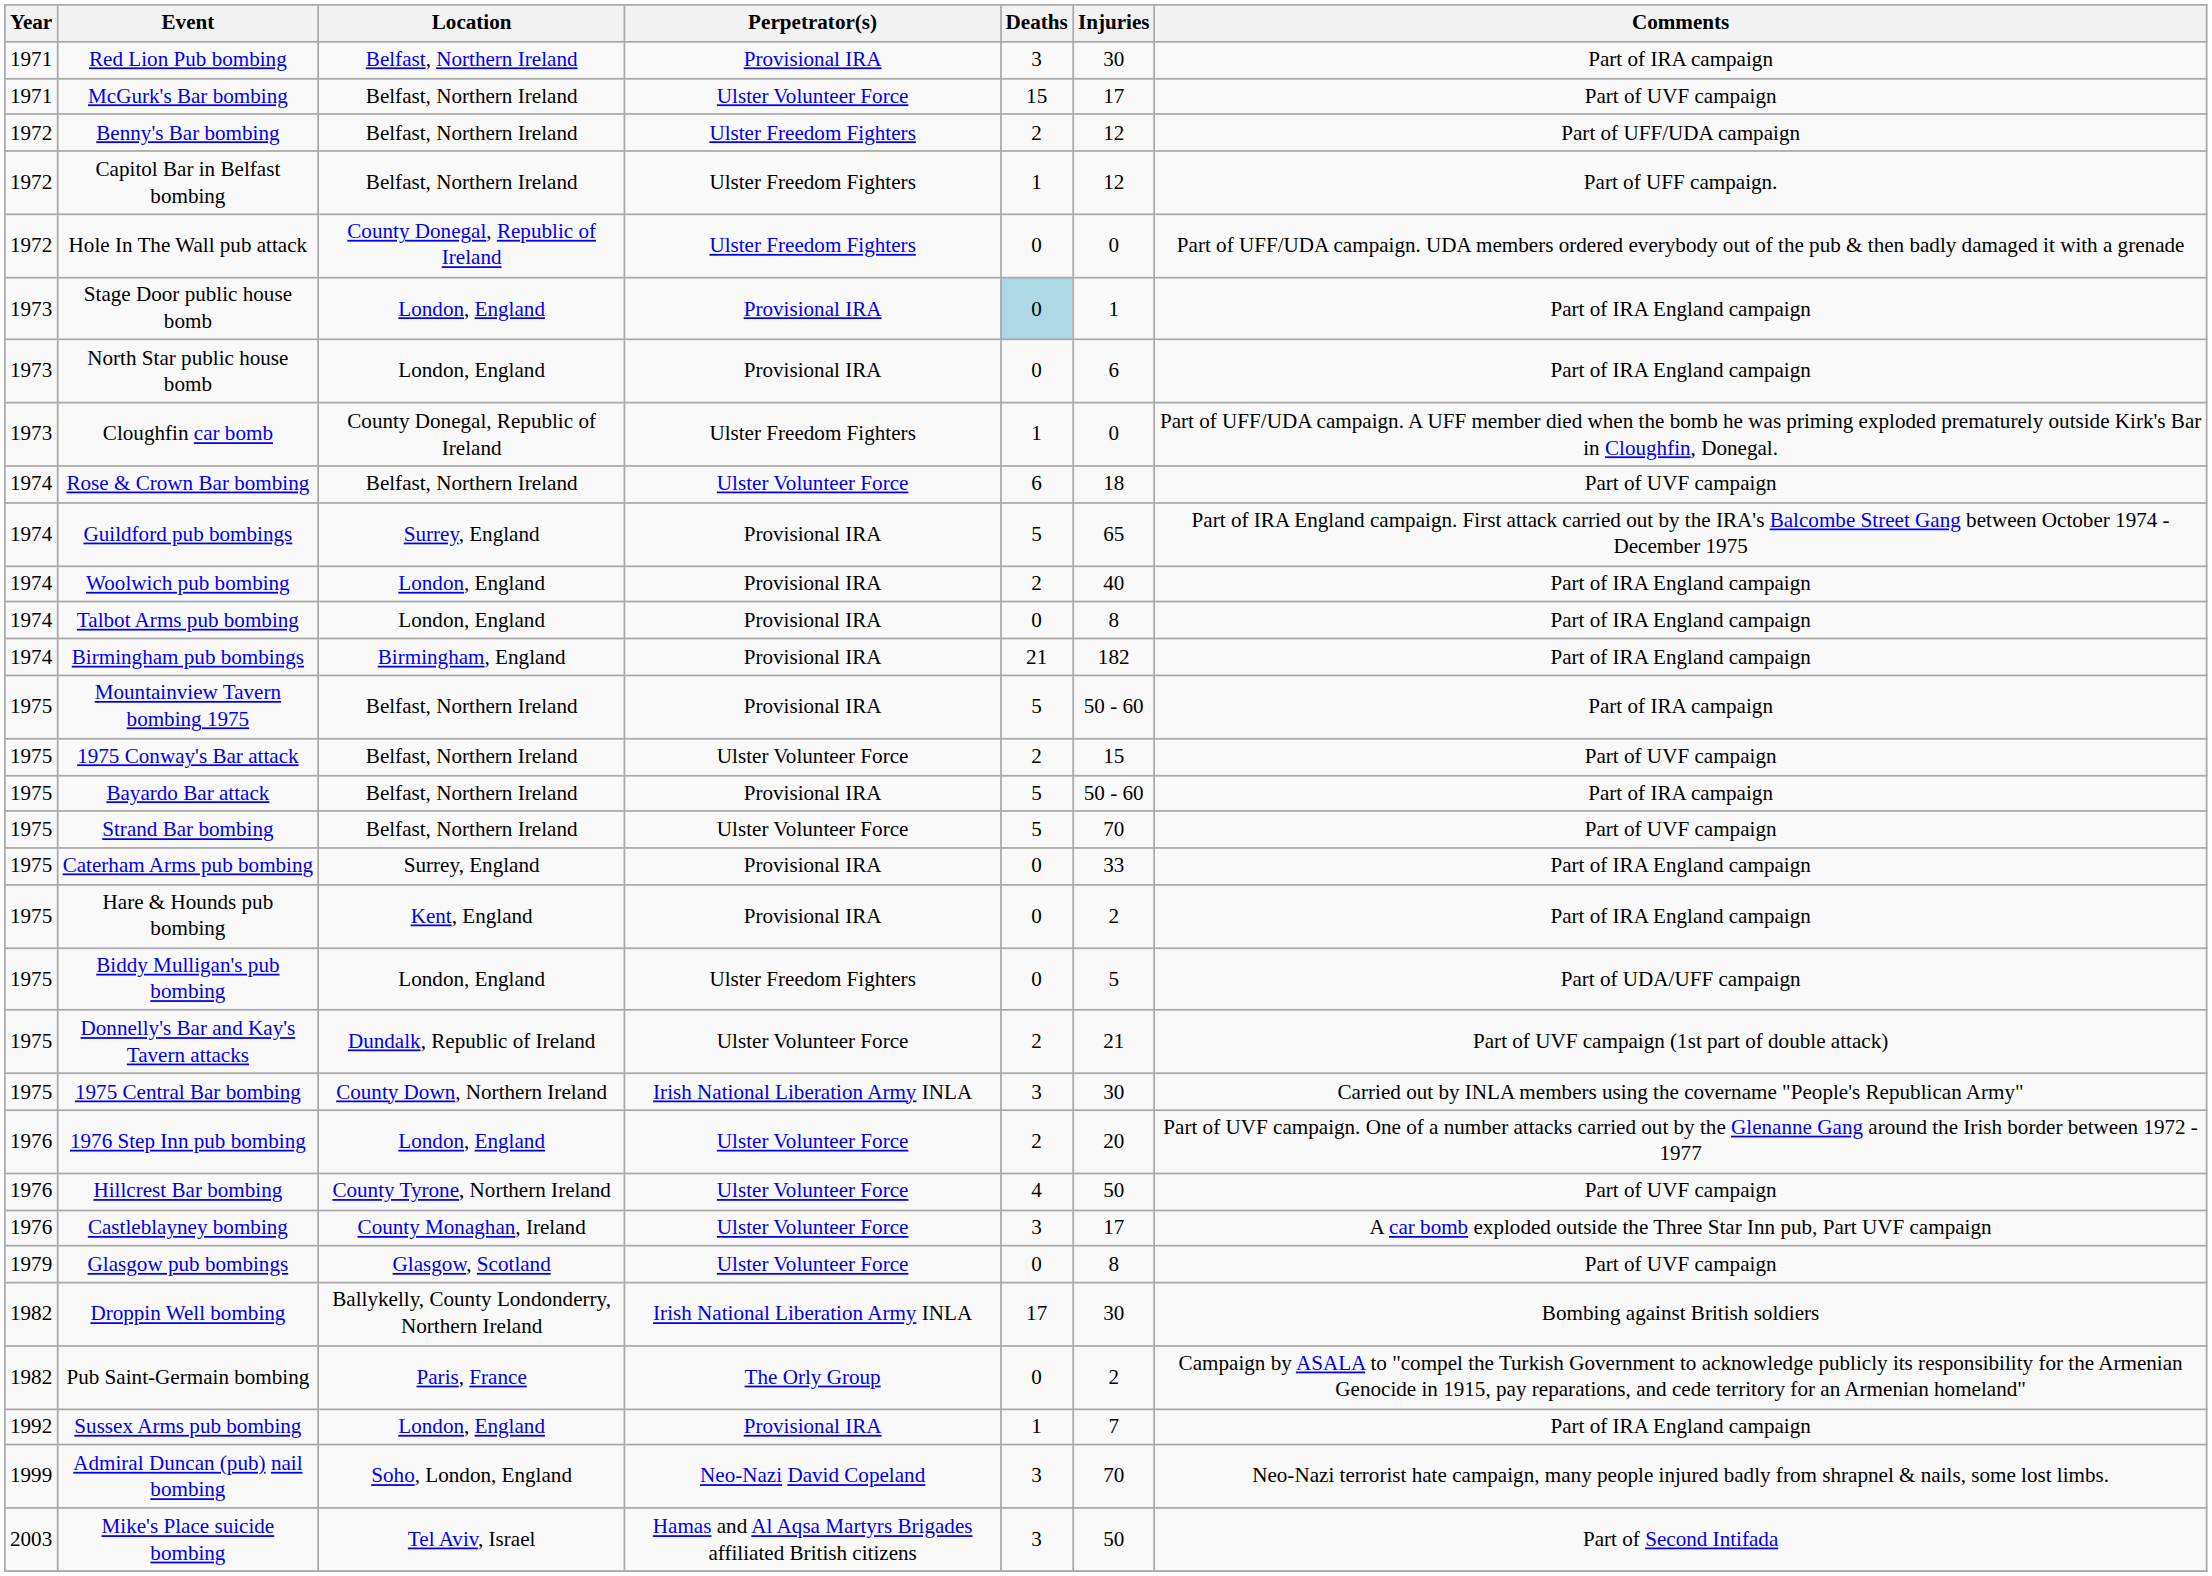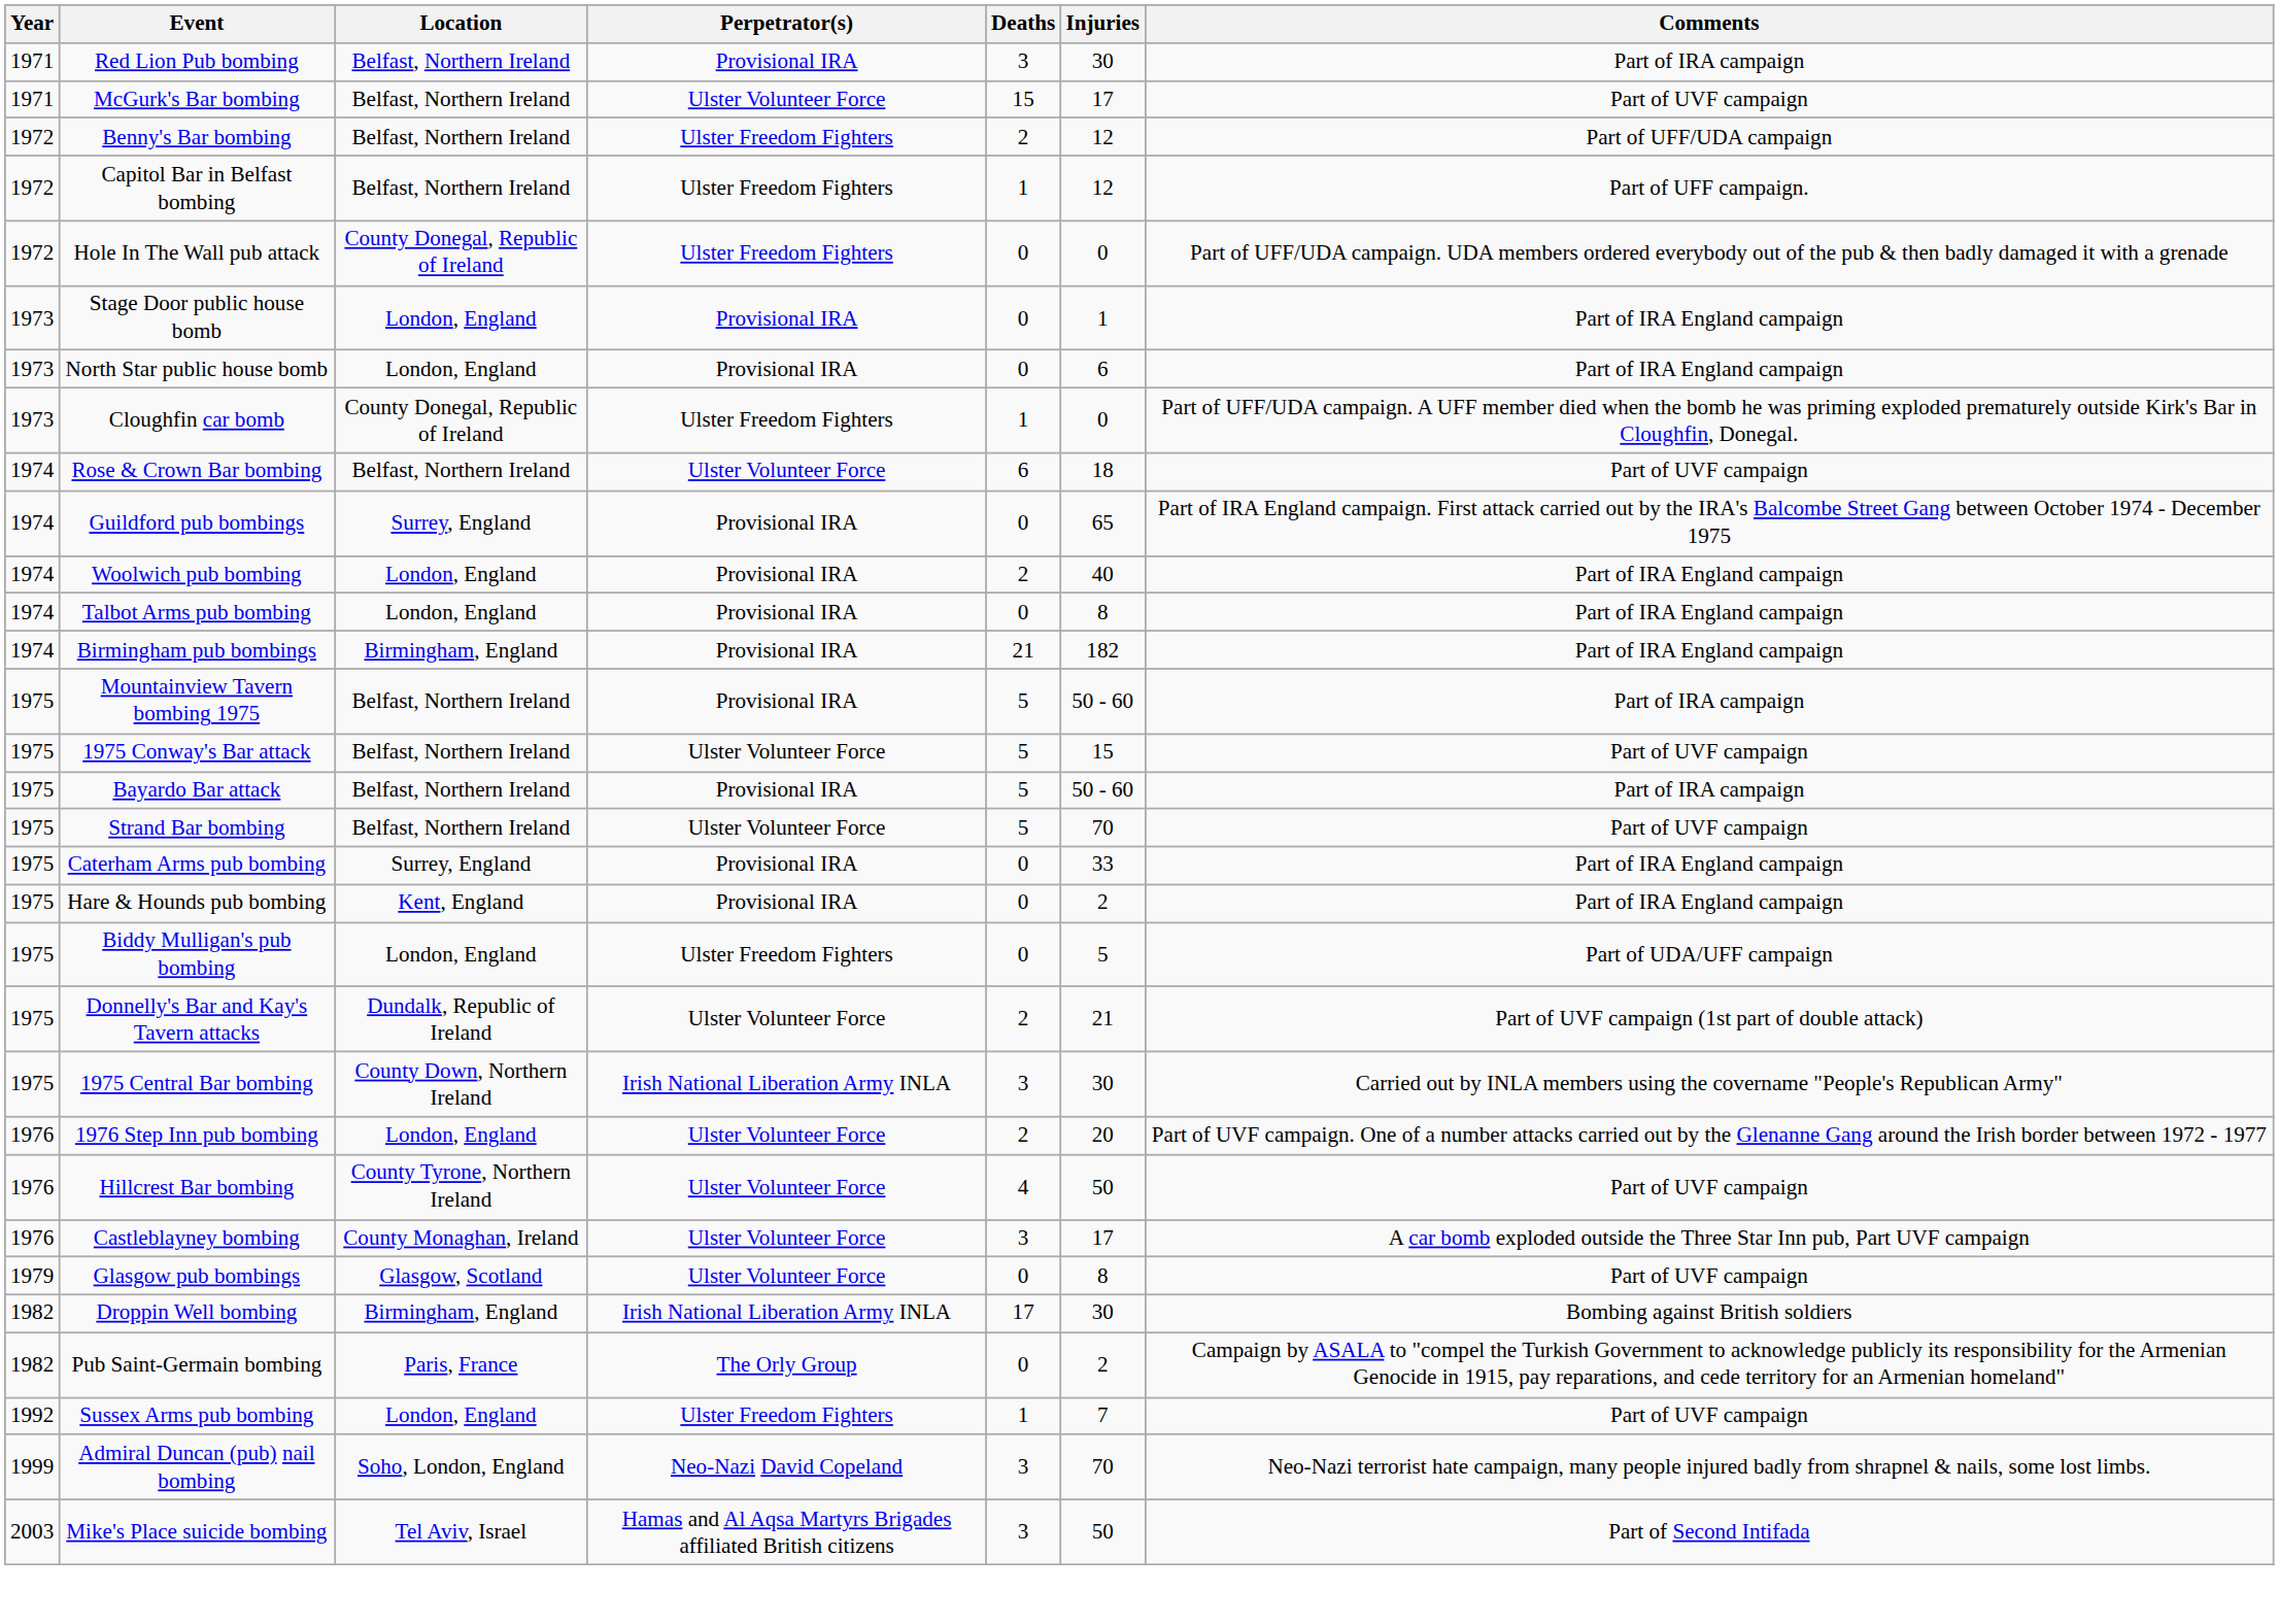 <table class="wikitable" style="text-align:center;font-size:9pt;">
 <tr>
 <th rowspan="1">Year</th>
 <th rowspan="1">Event</th>
 <th rowspan="1">Location</th>
 <th rowspan="1">Perpetrator(s)</th>
 <th rowspan="1">Deaths</th>
 <th rowspan="1">Injuries</th>
 <th rowspan="1">Comments</th>
 </tr>
 <tr>
 <td>1971</td>
 <td><a href='#'>Red Lion Pub bombing</a></td>
 <td><a href='#'>Belfast</a>, <a href='#'>Northern Ireland</a></td>
 <td><a href='#'>Provisional IRA</a></td>
 <td>3</td>
 <td>30</td>
 <td>Part of IRA campaign</td>
 </tr>
 <tr>
 <td>1971</td>
 <td><a href='#'>McGurk's Bar bombing</a></td>
 <td>Belfast, Northern Ireland</td>
 <td><a href='#'>Ulster Volunteer Force</a></td>
 <td>15</td>
 <td>17</td>
 <td>Part of UVF campaign</td>
 </tr>
 <tr>
 <td>1972</td>
 <td><a href='#'>Benny's Bar bombing</a></td>
 <td>Belfast, Northern Ireland</td>
 <td><a href='#'>Ulster Freedom Fighters</a></td>
 <td>2</td>
 <td>12</td>
 <td>Part of UFF/UDA campaign</td>
 </tr>
 <tr>
 <td>1972</td>
 <td>Capitol Bar in Belfast bombing</td>
 <td>Belfast, Northern Ireland</td>
 <td>Ulster Freedom Fighters</td>
 <td>1</td>
 <td>12</td>
 <td>Part of UFF campaign.</td>
 </tr>
 <tr>
 <td>1972</td>
 <td>Hole In The Wall pub attack</td>
 <td><a href='#'>County Donegal</a>, <a href='#'>Republic of Ireland</a></td>
 <td><a href='#'>Ulster Freedom Fighters</a></td>
 <td>0</td>
 <td>0</td>
 <td>Part of UFF/UDA campaign. UDA members ordered everybody out of the pub & then badly damaged it with a grenade</td>
 </tr>
 <tr>
 <td>1973</td>
 <td>Stage Door public house bomb</td>
 <td><a href='#'>London</a>, <a href='#'>England</a></td>
 <td><a href='#'>Provisional IRA</a></td>
-<td style="background: lightblue;">0</td>
+<td>0</td>
 <td>1</td>
 <td>Part of IRA England campaign</td>
 </tr>
 <tr>
 <td>1973</td>
 <td>North Star public house bomb</td>
 <td>London, England</td>
 <td>Provisional IRA</td>
 <td>0</td>
 <td>6</td>
 <td>Part of IRA England campaign</td>
 </tr>
 <tr>
 <td>1973</td>
 <td>Cloughfin <a href='#'>car bomb</a></td>
 <td>County Donegal, Republic of Ireland</td>
 <td>Ulster Freedom Fighters</td>
 <td>1</td>
 <td>0</td>
 <td>Part of UFF/UDA campaign. A UFF member died when the bomb he was priming exploded prematurely outside Kirk's Bar in <a href='#'>Cloughfin</a>, Donegal.</td>
 </tr>
 <tr>
 <td>1974</td>
 <td><a href='#'>Rose & Crown Bar bombing</a></td>
 <td>Belfast, Northern Ireland</td>
 <td><a href='#'>Ulster Volunteer Force</a></td>
 <td>6</td>
 <td>18</td>
 <td>Part of UVF campaign</td>
 </tr>
 <tr>
 <td>1974</td>
 <td><a href='#'>Guildford pub bombings</a></td>
 <td><a href='#'>Surrey</a>, England</td>
 <td>Provisional IRA</td>
-<td>5</td>
+<td>0</td>
 <td>65</td>
 <td>Part of IRA England campaign. First attack carried out by the IRA's <a href='#'>Balcombe Street Gang</a> between October 1974 - December 1975</td>
 </tr>
 <tr>
 <td>1974</td>
 <td><a href='#'>Woolwich pub bombing</a></td>
 <td><a href='#'>London</a>, England</td>
 <td>Provisional IRA</td>
 <td>2</td>
 <td>40</td>
 <td>Part of IRA England campaign</td>
 </tr>
 <tr>
 <td>1974</td>
 <td><a href='#'>Talbot Arms pub bombing</a></td>
 <td>London, England</td>
 <td>Provisional IRA</td>
 <td>0</td>
 <td>8</td>
 <td>Part of IRA England campaign</td>
 </tr>
 <tr>
 <td>1974</td>
 <td><a href='#'>Birmingham pub bombings</a></td>
 <td><a href='#'>Birmingham</a>, England</td>
 <td>Provisional IRA</td>
 <td>21</td>
 <td>182</td>
 <td>Part of IRA England campaign</td>
 </tr>
 <tr>
 <td>1975</td>
 <td><a href='#'>Mountainview Tavern bombing 1975</a></td>
 <td>Belfast, Northern Ireland</td>
 <td>Provisional IRA</td>
 <td>5</td>
 <td>50 - 60</td>
 <td>Part of IRA campaign</td>
 </tr>
 <tr>
 <td>1975</td>
 <td><a href='#'>1975 Conway's Bar attack</a></td>
 <td>Belfast, Northern Ireland</td>
 <td>Ulster Volunteer Force</td>
-<td>2</td>
+<td>5</td>
 <td>15</td>
 <td>Part of UVF campaign</td>
 </tr>
 <tr>
 <td>1975</td>
 <td><a href='#'>Bayardo Bar attack</a></td>
 <td>Belfast, Northern Ireland</td>
 <td>Provisional IRA</td>
 <td>5</td>
 <td>50 - 60</td>
 <td>Part of IRA campaign</td>
 </tr>
 <tr>
 <td>1975</td>
 <td><a href='#'>Strand Bar bombing</a></td>
 <td>Belfast, Northern Ireland</td>
 <td>Ulster Volunteer Force</td>
 <td>5</td>
 <td>70</td>
 <td>Part of UVF campaign</td>
 </tr>
 <tr>
 <td>1975</td>
 <td><a href='#'>Caterham Arms pub bombing</a></td>
 <td>Surrey, England</td>
 <td>Provisional IRA</td>
 <td>0</td>
 <td>33</td>
 <td>Part of IRA England campaign</td>
 </tr>
 <tr>
 <td>1975</td>
 <td>Hare & Hounds pub bombing</td>
 <td><a href='#'>Kent</a>, England</td>
 <td>Provisional IRA</td>
 <td>0</td>
 <td>2</td>
 <td>Part of IRA England campaign</td>
 </tr>
 <tr>
 <td>1975</td>
 <td><a href='#'>Biddy Mulligan's pub bombing</a></td>
 <td>London, England</td>
 <td>Ulster Freedom Fighters</td>
 <td>0</td>
 <td>5</td>
 <td>Part of UDA/UFF campaign</td>
 </tr>
 <tr>
 <td>1975</td>
 <td><a href='#'>Donnelly's Bar and Kay's Tavern attacks</a></td>
 <td><a href='#'>Dundalk</a>, Republic of Ireland</td>
 <td>Ulster Volunteer Force</td>
 <td>2</td>
 <td>21</td>
 <td>Part of UVF campaign (1st part of double attack)</td>
 </tr>
 <tr>
 <td>1975</td>
 <td><a href='#'>1975 Central Bar bombing</a></td>
 <td><a href='#'>County Down</a>, Northern Ireland</td>
 <td><a href='#'>Irish National Liberation Army</a> INLA</td>
 <td>3</td>
 <td>30</td>
 <td>Carried out by INLA members using the covername "People's Republican Army"</td>
 </tr>
 <tr>
 <td>1976</td>
 <td><a href='#'>1976 Step Inn pub bombing</a></td>
 <td><a href='#'>London</a>, <a href='#'>England</a></td>
 <td><a href='#'>Ulster Volunteer Force</a></td>
 <td>2</td>
 <td>20</td>
 <td>Part of UVF campaign. One of a number attacks carried out by the <a href='#'>Glenanne Gang</a> around the Irish border between 1972 - 1977</td>
 </tr>
 <tr>
 <td>1976</td>
 <td><a href='#'>Hillcrest Bar bombing</a></td>
 <td><a href='#'>County Tyrone</a>, Northern Ireland</td>
 <td><a href='#'>Ulster Volunteer Force</a></td>
 <td>4</td>
 <td>50</td>
 <td>Part of UVF campaign</td>
 </tr>
 <tr>
 <td>1976</td>
 <td><a href='#'>Castleblayney bombing</a></td>
 <td><a href='#'>County Monaghan</a>, Ireland</td>
 <td><a href='#'>Ulster Volunteer Force</a></td>
 <td>3</td>
 <td>17</td>
 <td>A <a href='#'>car bomb</a> exploded outside the Three Star Inn pub, Part UVF campaign</td>
 </tr>
 <tr>
 <td>1979</td>
 <td><a href='#'>Glasgow pub bombings</a></td>
 <td><a href='#'>Glasgow</a>, <a href='#'>Scotland</a></td>
 <td><a href='#'>Ulster Volunteer Force</a></td>
 <td>0</td>
 <td>8</td>
 <td>Part of UVF campaign</td>
 </tr>
 <tr>
 <td>1982</td>
 <td><a href='#'>Droppin Well bombing</a></td>
-<td>Ballykelly, County Londonderry, Northern Ireland</td>
+<td><a href='#'>Birmingham</a>, England</td>
 <td><a href='#'>Irish National Liberation Army</a> INLA</td>
 <td>17</td>
 <td>30</td>
 <td>Bombing against British soldiers</td>
 </tr>
 <tr>
 <td>1982</td>
 <td>Pub Saint-Germain bombing</td>
 <td><a href='#'>Paris</a>, <a href='#'>France</a></td>
 <td><a href='#'>The Orly Group</a></td>
 <td>0</td>
 <td>2</td>
 <td>Campaign by <a href='#'>ASALA</a> to "compel the Turkish Government to acknowledge publicly its responsibility for the Armenian Genocide in 1915, pay reparations, and cede territory for an Armenian homeland"</td>
 </tr>
 <tr>
 <td>1992</td>
 <td><a href='#'>Sussex Arms pub bombing</a></td>
 <td><a href='#'>London</a>, <a href='#'>England</a></td>
-<td><a href='#'>Provisional IRA</a></td>
+<td><a href='#'>Ulster Freedom Fighters</a></td>
 <td>1</td>
 <td>7</td>
-<td>Part of IRA England campaign</td>
+<td>Part of UVF campaign</td>
 </tr>
 <tr>
 <td>1999</td>
 <td><a href='#'>Admiral Duncan (pub)</a> <a href='#'>nail bombing</a></td>
 <td><a href='#'>Soho</a>, London, England</td>
 <td><a href='#'>Neo-Nazi</a> <a href='#'>David Copeland</a></td>
 <td>3</td>
 <td>70</td>
 <td>Neo-Nazi terrorist hate campaign, many people injured badly from shrapnel & nails, some lost limbs.</td>
 </tr>
 <tr>
 <td>2003</td>
 <td><a href='#'>Mike's Place suicide bombing</a></td>
 <td><a href='#'>Tel Aviv</a>, Israel</td>
 <td><a href='#'>Hamas</a> and <a href='#'>Al Aqsa Martyrs Brigades</a> affiliated British citizens</td>
 <td>3</td>
 <td>50</td>
 <td>Part of <a href='#'>Second Intifada</a></td>
 </tr>
 <tr>
 </tr>
 </table>
